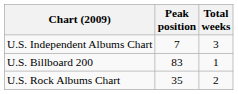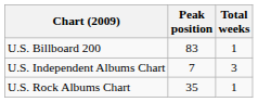 <table class="wikitable sortable">
 <tr>
 <th>Chart (2009)</th>
 <th>Peak<br>position</th>
 <th>Total<br>weeks</th>
 </tr>
 <tr>
+<td align="left">U.S. Billboard 200</td>
+<td style="text-align:center;">83</td>
+<td style="text-align:center;">1</td>
+</tr>
+<tr>
 <td align="left">U.S. Independent Albums Chart</td>
 <td style="text-align:center;">7</td>
 <td style="text-align:center;">3</td>
 </tr>
 <tr>
-<td align="left">U.S. Billboard 200</td>
-<td style="text-align:center;">83</td>
+<td align="left">U.S. Rock Albums Chart</td>
+<td style="text-align:center;">35</td>
 <td style="text-align:center;">1</td>
 </tr>
-<tr>
-<td align="left">U.S. Rock Albums Chart</td>
-<td style="text-align:center;">35</td>
-<td style="text-align:center;">2</td>
-</tr>
 </table>
